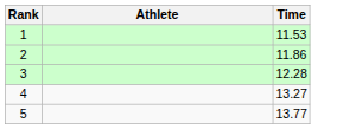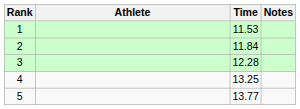 <table class="wikitable" style="text-align:center">
 <tr>
 <th>Rank</th>
 <th Style="width:18em">Athlete</th>
 <th>Time</th>
+<th>Notes</th>
 </tr>
 <tr style="background:#cfc">
 <td>1</td>
 <td style="text-align:left"></td>
 <td>11.53</td>
+<td></td>
 </tr>
 <tr style="background:#cfc">
 <td>2</td>
 <td style="text-align:left"></td>
-<td>11.86</td>
+<td>11.84</td>
+<td></td>
 </tr>
 <tr style="background:#cfc">
 <td>3</td>
 <td style="text-align:left"></td>
 <td>12.28</td>
+<td></td>
 </tr>
 <tr>
 <td>4</td>
 <td style="text-align:left"></td>
-<td>13.27</td>
+<td>13.25</td>
+<td></td>
 </tr>
 <tr>
 <td>5</td>
 <td style="text-align:left"></td>
 <td>13.77</td>
+<td></td>
 </tr>
 </table>
